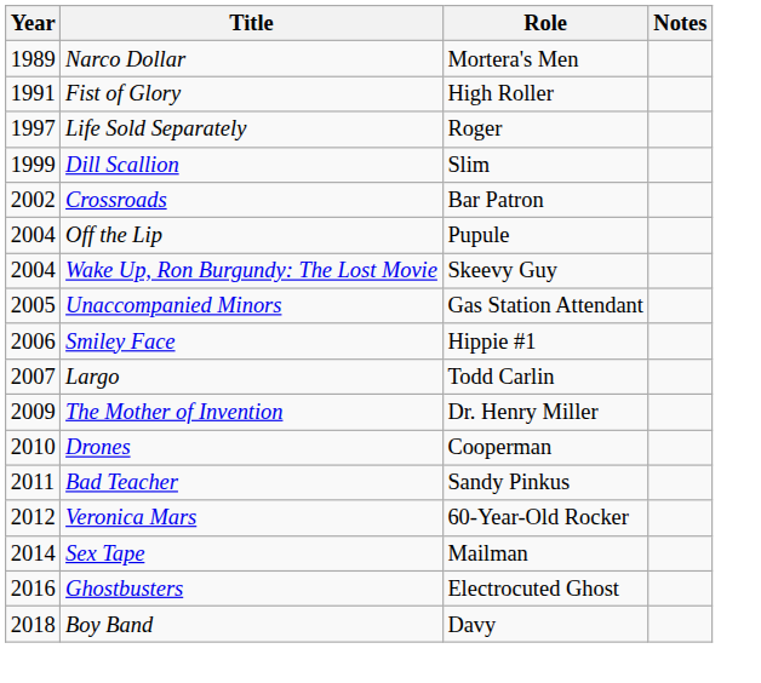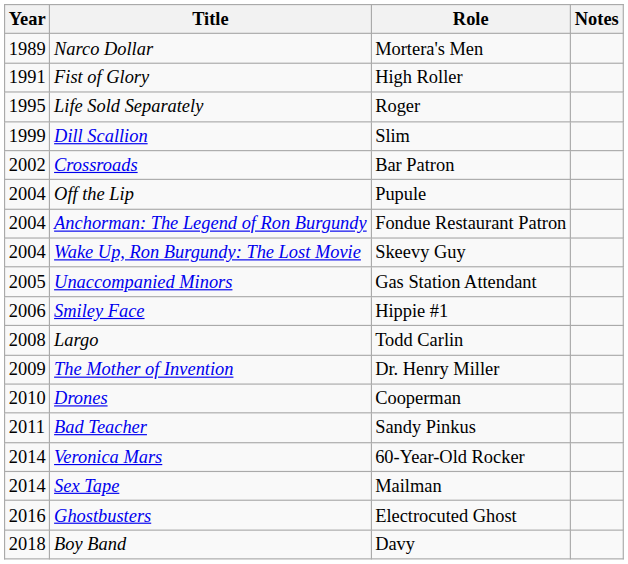 <table class="wikitable">
 <tr>
 <th>Year</th>
 <th>Title</th>
 <th>Role</th>
 <th>Notes</th>
 </tr>
 <tr>
 <td>1989</td>
 <td><em>Narco Dollar</em></td>
 <td>Mortera's Men</td>
 <td></td>
 </tr>
 <tr>
 <td>1991</td>
 <td><em>Fist of Glory</em></td>
 <td>High Roller</td>
 <td></td>
 </tr>
 <tr>
-<td>1997</td>
+<td>1995</td>
 <td><em>Life Sold Separately</em></td>
 <td>Roger</td>
 <td></td>
 </tr>
 <tr>
 <td>1999</td>
 <td><em><a href='#'>Dill Scallion</a></em></td>
 <td>Slim</td>
 <td></td>
 </tr>
 <tr>
 <td>2002</td>
 <td><a href='#'><em>Crossroads</em></a></td>
 <td>Bar Patron</td>
 <td></td>
 </tr>
 <tr>
 <td>2004</td>
 <td><em>Off the Lip</em></td>
 <td>Pupule</td>
 <td></td>
 </tr>
 <tr>
 <td>2004</td>
+<td><em><a href='#'>Anchorman: The Legend of Ron Burgundy</a></em></td>
+<td>Fondue Restaurant Patron</td>
+<td></td>
+</tr>
+<tr>
+<td>2004</td>
 <td><em><a href='#'>Wake Up, Ron Burgundy: The Lost Movie</a></em></td>
 <td>Skeevy Guy</td>
 <td></td>
 </tr>
 <tr>
 <td>2005</td>
 <td><em><a href='#'>Unaccompanied Minors</a></em></td>
 <td>Gas Station Attendant</td>
 <td></td>
 </tr>
 <tr>
 <td>2006</td>
 <td><a href='#'><em>Smiley Face</em></a></td>
 <td>Hippie #1</td>
 <td></td>
 </tr>
 <tr>
-<td>2007</td>
+<td>2008</td>
 <td><em>Largo</em></td>
 <td>Todd Carlin</td>
 <td></td>
 </tr>
 <tr>
 <td>2009</td>
 <td><em><a href='#'>The Mother of Invention</a></em></td>
 <td>Dr. Henry Miller</td>
 <td></td>
 </tr>
 <tr>
 <td>2010</td>
 <td><a href='#'><em>Drones</em></a></td>
 <td>Cooperman</td>
 <td></td>
 </tr>
 <tr>
 <td>2011</td>
 <td><em><a href='#'>Bad Teacher</a></em></td>
 <td>Sandy Pinkus</td>
 <td></td>
 </tr>
 <tr>
-<td>2012</td>
+<td>2014</td>
 <td><a href='#'><em>Veronica Mars</em></a></td>
 <td>60-Year-Old Rocker</td>
 <td></td>
 </tr>
 <tr>
 <td>2014</td>
 <td><a href='#'><em>Sex Tape</em></a></td>
 <td>Mailman</td>
 <td></td>
 </tr>
 <tr>
 <td>2016</td>
 <td><a href='#'><em>Ghostbusters</em></a></td>
 <td>Electrocuted Ghost</td>
 <td></td>
 </tr>
 <tr>
 <td>2018</td>
 <td><em>Boy Band</em></td>
 <td>Davy</td>
 <td></td>
 </tr>
 </table>
